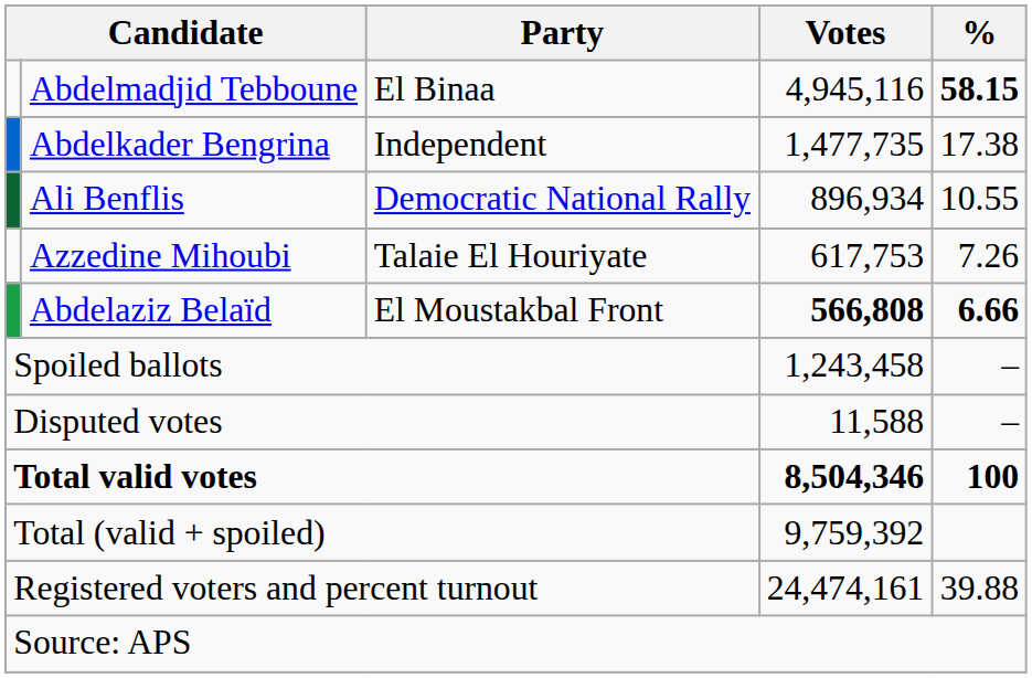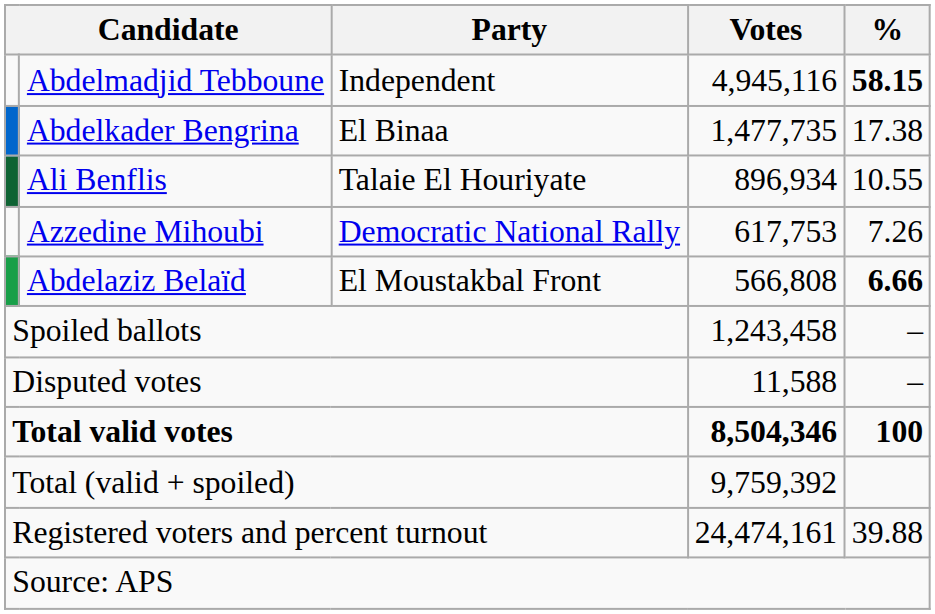 <table class=wikitable style=text-align:right>
 <tr>
 <th colspan=2>Candidate</th>
 <th>Party</th>
 <th>Votes</th>
 <th>%</th>
 </tr>
 <tr>
 <td bgcolor=></td>
 <td align=left><a href='#'>Abdelmadjid Tebboune</a></td>
-<td align=left>El Binaa</td>
+<td align=left>Independent</td>
 <td>4,945,116</td>
 <td><strong>58.15</strong></td>
 </tr>
 <tr>
 <td bgcolor=#0066cc></td>
 <td align=left><a href='#'>Abdelkader Bengrina</a></td>
-<td align=left>Independent</td>
+<td align=left>El Binaa</td>
 <td>1,477,735</td>
 <td>17.38</td>
 </tr>
 <tr>
 <td bgcolor=#0E6333></td>
 <td align=left><a href='#'>Ali Benflis</a></td>
-<td align=left><a href='#'>Democratic National Rally</a></td>
+<td align=left>Talaie El Houriyate</td>
 <td>896,934</td>
 <td>10.55</td>
 </tr>
 <tr>
 <td bgcolor=></td>
 <td align=left><a href='#'>Azzedine Mihoubi</a></td>
-<td align=left>Talaie El Houriyate</td>
+<td align=left><a href='#'>Democratic National Rally</a></td>
 <td>617,753</td>
 <td>7.26</td>
 </tr>
 <tr>
 <td bgcolor=#189F48></td>
 <td align=left><a href='#'>Abdelaziz Belaïd</a></td>
 <td align="left">El Moustakbal Front</td>
-<td><strong>566,808</strong></td>
+<td>566,808</td>
 <td><strong>6.66</strong></td>
 </tr>
 <tr>
 <td align=left colspan=3>Spoiled ballots</td>
 <td>1,243,458</td>
 <td>–</td>
 </tr>
 <tr>
 <td align=left colspan=3>Disputed votes</td>
 <td>11,588</td>
 <td>–</td>
 </tr>
 <tr>
 <td align=left colspan=3><strong>Total valid votes</strong></td>
 <td><strong>8,504,346</strong></td>
 <td><strong>100</strong></td>
 </tr>
 <tr>
 <td colspan=3 align=left>Total (valid + spoiled)</td>
 <td>9,759,392</td>
 <td></td>
 </tr>
 <tr>
 <td align=left colspan=3>Registered voters and percent turnout</td>
 <td>24,474,161</td>
 <td>39.88</td>
 </tr>
 <tr>
 <td align=left colspan=5>Source: APS</td>
 </tr>
 </table>
